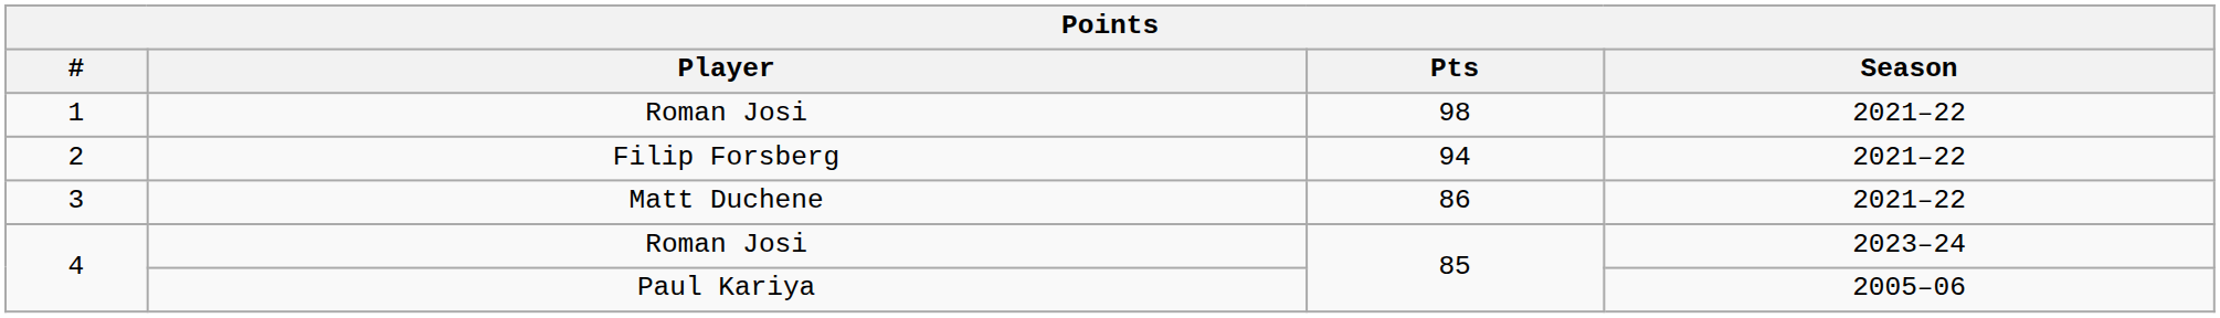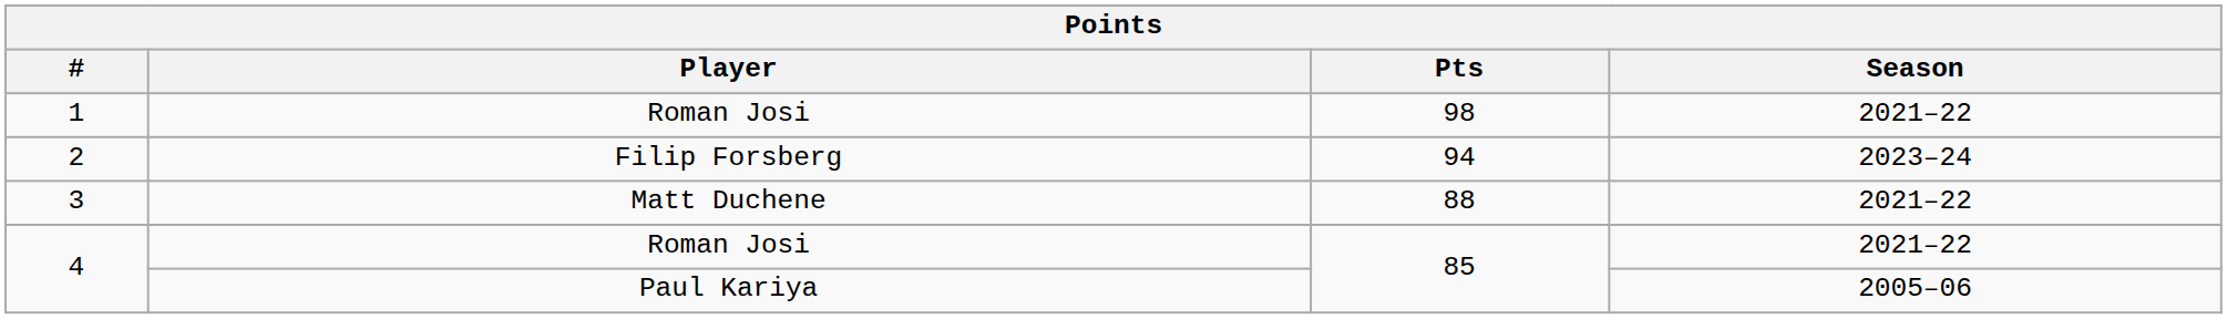 <table class="wikitable" style="text-align: center; font-size: 95%" width="80%">
 <tr>
 <th colspan="4">Points</th>
 </tr>
 <tr>
 <th>#</th>
 <th>Player</th>
 <th>Pts</th>
 <th>Season</th>
 </tr>
 <tr>
 <td>1</td>
 <td>Roman Josi</td>
 <td>98</td>
 <td>2021–22</td>
 </tr>
 <tr>
 <td>2</td>
 <td>Filip Forsberg</td>
 <td>94</td>
-<td>2021–22</td>
+<td>2023–24</td>
 </tr>
 <tr>
 <td>3</td>
 <td>Matt Duchene</td>
-<td>86</td>
+<td>88</td>
 <td>2021–22</td>
 </tr>
 <tr>
 <td rowspan="2">4</td>
 <td>Roman Josi</td>
 <td rowspan="2">85</td>
-<td>2023–24</td>
+<td>2021–22</td>
 </tr>
 <tr>
 <td>Paul Kariya</td>
 <td>2005–06</td>
 </tr>
 </table>
